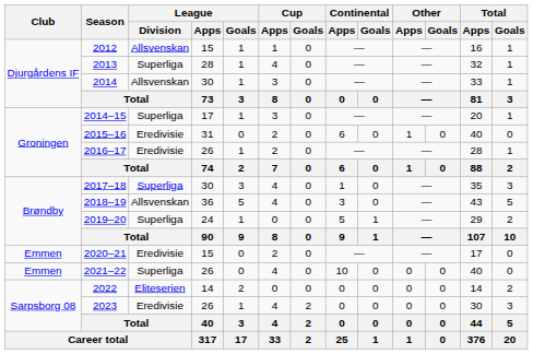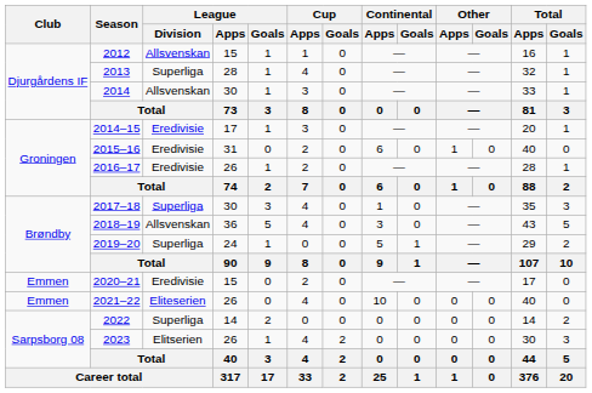 <table class="wikitable" style="text-align:center">
 <tr>
 <th rowspan="2">Club</th>
 <th rowspan="2">Season</th>
 <th colspan="3">League</th>
 <th colspan="2">Cup</th>
 <th colspan="2">Continental</th>
 <th colspan="2">Other</th>
 <th colspan="2">Total</th>
 </tr>
 <tr>
 <th>Division</th>
 <th>Apps</th>
 <th>Goals</th>
 <th>Apps</th>
 <th>Goals</th>
 <th>Apps</th>
 <th>Goals</th>
 <th>Apps</th>
 <th>Goals</th>
 <th>Apps</th>
 <th>Goals</th>
 </tr>
 <tr>
 <td rowspan="4"><a href='#'>Djurgårdens IF</a></td>
 <td><a href='#'>2012</a></td>
 <td><a href='#'>Allsvenskan</a></td>
 <td>15</td>
 <td>1</td>
 <td>1</td>
 <td>0</td>
 <td colspan="2">—</td>
 <td colspan="2">—</td>
 <td>16</td>
 <td>1</td>
 </tr>
 <tr>
 <td><a href='#'>2013</a></td>
 <td>Superliga</td>
 <td>28</td>
 <td>1</td>
 <td>4</td>
 <td>0</td>
 <td colspan="2">—</td>
 <td colspan="2">—</td>
 <td>32</td>
 <td>1</td>
 </tr>
 <tr>
 <td><a href='#'>2014</a></td>
 <td>Allsvenskan</td>
 <td>30</td>
 <td>1</td>
 <td>3</td>
 <td>0</td>
 <td colspan="2">—</td>
 <td colspan="2">—</td>
 <td>33</td>
 <td>1</td>
 </tr>
 <tr>
 <th colspan="2">Total</th>
 <th>73</th>
 <th>3</th>
 <th>8</th>
 <th>0</th>
 <th>0</th>
 <th>0</th>
 <th colspan="2">—</th>
 <th>81</th>
 <th>3</th>
 </tr>
 <tr>
 <td rowspan="4"><a href='#'>Groningen</a></td>
 <td><a href='#'>2014–15</a></td>
-<td>Superliga</td>
+<td><a href='#'>Eredivisie</a></td>
 <td>17</td>
 <td>1</td>
 <td>3</td>
 <td>0</td>
 <td colspan="2">—</td>
 <td colspan="2">—</td>
 <td>20</td>
 <td>1</td>
 </tr>
 <tr>
 <td><a href='#'>2015–16</a></td>
 <td>Eredivisie</td>
 <td>31</td>
 <td>0</td>
 <td>2</td>
 <td>0</td>
 <td>6</td>
 <td>0</td>
 <td>1</td>
 <td>0</td>
 <td>40</td>
 <td>0</td>
 </tr>
 <tr>
 <td><a href='#'>2016–17</a></td>
 <td>Eredivisie</td>
 <td>26</td>
 <td>1</td>
 <td>2</td>
 <td>0</td>
 <td colspan="2">—</td>
 <td colspan="2">—</td>
 <td>28</td>
 <td>1</td>
 </tr>
 <tr>
 <th colspan="2">Total</th>
 <th>74</th>
 <th>2</th>
 <th>7</th>
 <th>0</th>
 <th>6</th>
 <th>0</th>
 <th>1</th>
 <th>0</th>
 <th>88</th>
 <th>2</th>
 </tr>
 <tr>
 <td rowspan="4"><a href='#'>Brøndby</a></td>
 <td><a href='#'>2017–18</a></td>
 <td><a href='#'>Superliga</a></td>
 <td>30</td>
 <td>3</td>
 <td>4</td>
 <td>0</td>
 <td>1</td>
 <td>0</td>
 <td colspan="2">—</td>
 <td>35</td>
 <td>3</td>
 </tr>
 <tr>
 <td><a href='#'>2018–19</a></td>
 <td>Allsvenskan</td>
 <td>36</td>
 <td>5</td>
 <td>4</td>
 <td>0</td>
 <td>3</td>
 <td>0</td>
 <td colspan="2">—</td>
 <td>43</td>
 <td>5</td>
 </tr>
 <tr>
 <td><a href='#'>2019–20</a></td>
 <td>Superliga</td>
 <td>24</td>
 <td>1</td>
 <td>0</td>
 <td>0</td>
 <td>5</td>
 <td>1</td>
 <td colspan="2">—</td>
 <td>29</td>
 <td>2</td>
 </tr>
 <tr>
 <th colspan="2">Total</th>
 <th>90</th>
 <th>9</th>
 <th>8</th>
 <th>0</th>
 <th>9</th>
 <th>1</th>
 <th colspan="2">—</th>
 <th>107</th>
 <th>10</th>
 </tr>
 <tr>
 <td><a href='#'>Emmen</a></td>
 <td><a href='#'>2020–21</a></td>
 <td>Eredivisie</td>
 <td>15</td>
 <td>0</td>
 <td>2</td>
 <td>0</td>
 <td colspan="2">—</td>
 <td colspan="2">—</td>
 <td>17</td>
 <td>0</td>
 </tr>
 <tr>
 <td><a href='#'>Emmen</a></td>
 <td><a href='#'>2021–22</a></td>
-<td>Superliga</td>
+<td><a href='#'>Eliteserien</a></td>
 <td>26</td>
 <td>0</td>
 <td>4</td>
 <td>0</td>
 <td>10</td>
 <td>0</td>
 <td>0</td>
 <td>0</td>
 <td>40</td>
 <td>0</td>
 </tr>
 <tr>
 <td rowspan="3"><a href='#'>Sarpsborg 08</a></td>
 <td><a href='#'>2022</a></td>
-<td><a href='#'>Eliteserien</a></td>
+<td>Superliga</td>
 <td>14</td>
 <td>2</td>
 <td>0</td>
 <td>0</td>
 <td>0</td>
 <td>0</td>
 <td>0</td>
 <td>0</td>
 <td>14</td>
 <td>2</td>
 </tr>
 <tr>
 <td><a href='#'>2023</a></td>
-<td>Eredivisie</td>
+<td>Elitserien</td>
 <td>26</td>
 <td>1</td>
 <td>4</td>
 <td>2</td>
 <td>0</td>
 <td>0</td>
 <td>0</td>
 <td>0</td>
 <td>30</td>
 <td>3</td>
 </tr>
 <tr>
 <th colspan="2">Total</th>
 <th>40</th>
 <th>3</th>
 <th>4</th>
 <th>2</th>
 <th>0</th>
 <th>0</th>
 <th>0</th>
 <th>0</th>
 <th>44</th>
 <th>5</th>
 </tr>
 <tr>
 <th colspan="3">Career total</th>
 <th>317</th>
 <th>17</th>
 <th>33</th>
 <th>2</th>
 <th>25</th>
 <th>1</th>
 <th>1</th>
 <th>0</th>
 <th>376</th>
 <th>20</th>
 </tr>
 </table>
